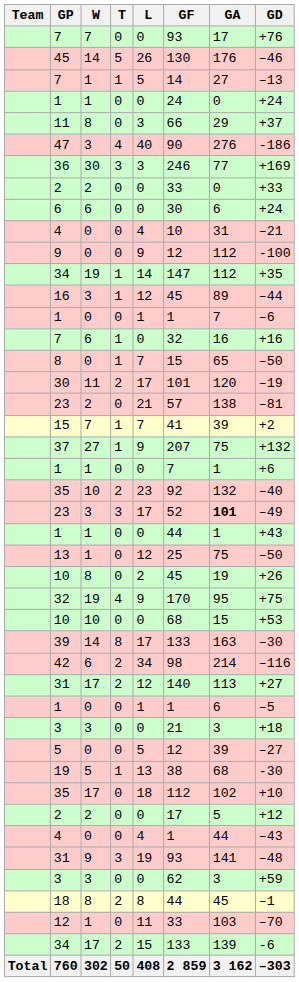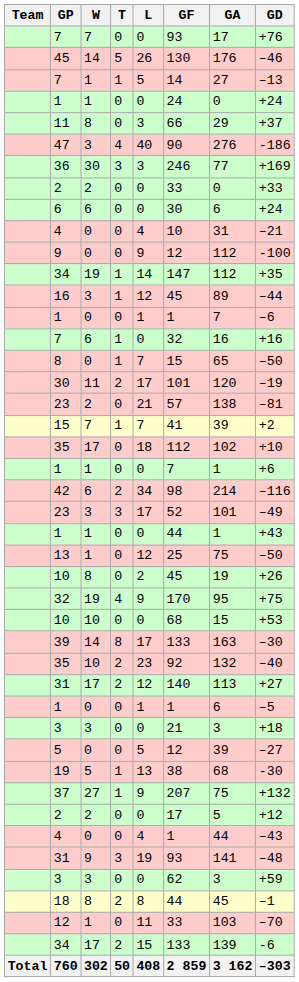 <table class="wikitable">
 <tr>
 <th>Team</th>
 <th>GP</th>
 <th>W</th>
 <th>T</th>
 <th>L</th>
 <th>GF</th>
 <th>GA</th>
 <th>GD</th>
 </tr>
 <tr bgcolor=#CCFFCC>
 <td></td>
 <td>7</td>
 <td>7</td>
 <td>0</td>
 <td>0</td>
 <td>93</td>
 <td>17</td>
 <td>+76</td>
 </tr>
 <tr bgcolor=#FFCCCC>
 <td></td>
 <td>45</td>
 <td>14</td>
 <td>5</td>
 <td>26</td>
 <td>130</td>
 <td>176</td>
 <td>–46</td>
 </tr>
 <tr bgcolor=#FFCCCC>
 <td></td>
 <td>7</td>
 <td>1</td>
 <td>1</td>
 <td>5</td>
 <td>14</td>
 <td>27</td>
 <td>–13</td>
 </tr>
 <tr bgcolor=#CCFFCC>
 <td></td>
 <td>1</td>
 <td>1</td>
 <td>0</td>
 <td>0</td>
 <td>24</td>
 <td>0</td>
 <td>+24</td>
 </tr>
 <tr bgcolor=#CCFFCC>
 <td></td>
 <td>11</td>
 <td>8</td>
 <td>0</td>
 <td>3</td>
 <td>66</td>
 <td>29</td>
 <td>+37</td>
 </tr>
 <tr bgcolor=#FFCCCC>
 <td></td>
 <td>47</td>
 <td>3</td>
 <td>4</td>
 <td>40</td>
 <td>90</td>
 <td>276</td>
 <td>-186</td>
 </tr>
 <tr bgcolor=#CCFFCC>
 <td></td>
 <td>36</td>
 <td>30</td>
 <td>3</td>
 <td>3</td>
 <td>246</td>
 <td>77</td>
 <td>+169</td>
 </tr>
 <tr bgcolor=#CCFFCC>
 <td></td>
 <td>2</td>
 <td>2</td>
 <td>0</td>
 <td>0</td>
 <td>33</td>
 <td>0</td>
 <td>+33</td>
 </tr>
 <tr bgcolor=#CCFFCC>
 <td></td>
 <td>6</td>
 <td>6</td>
 <td>0</td>
 <td>0</td>
 <td>30</td>
 <td>6</td>
 <td>+24</td>
 </tr>
 <tr bgcolor=#FFCCCC>
 <td></td>
 <td>4</td>
 <td>0</td>
 <td>0</td>
 <td>4</td>
 <td>10</td>
 <td>31</td>
 <td>–21</td>
 </tr>
 <tr bgcolor=#FFCCCC>
 <td><em></em></td>
 <td>9</td>
 <td>0</td>
 <td>0</td>
 <td>9</td>
 <td>12</td>
 <td>112</td>
 <td>-100</td>
 </tr>
 <tr bgcolor=#CCFFCC>
 <td></td>
 <td>34</td>
 <td>19</td>
 <td>1</td>
 <td>14</td>
 <td>147</td>
 <td>112</td>
 <td>+35</td>
 </tr>
 <tr bgcolor=#FFCCCC>
 <td><em></em></td>
 <td>16</td>
 <td>3</td>
 <td>1</td>
 <td>12</td>
 <td>45</td>
 <td>89</td>
 <td>–44</td>
 </tr>
 <tr bgcolor=#FFCCCC>
 <td><em></em></td>
 <td>1</td>
 <td>0</td>
 <td>0</td>
 <td>1</td>
 <td>1</td>
 <td>7</td>
 <td>–6</td>
 </tr>
 <tr bgcolor=#CCFFCC>
 <td></td>
 <td>7</td>
 <td>6</td>
 <td>1</td>
 <td>0</td>
 <td>32</td>
 <td>16</td>
 <td>+16</td>
 </tr>
 <tr bgcolor=#FFCCCC>
 <td></td>
 <td>8</td>
 <td>0</td>
 <td>1</td>
 <td>7</td>
 <td>15</td>
 <td>65</td>
 <td>–50</td>
 </tr>
 <tr bgcolor=#FFCCCC>
 <td></td>
 <td>30</td>
 <td>11</td>
 <td>2</td>
 <td>17</td>
 <td>101</td>
 <td>120</td>
 <td>–19</td>
 </tr>
 <tr bgcolor=#FFCCCC>
 <td></td>
 <td>23</td>
 <td>2</td>
 <td>0</td>
 <td>21</td>
 <td>57</td>
 <td>138</td>
 <td>–81</td>
 </tr>
 <tr bgcolor=#FFFFCC>
 <td></td>
 <td>15</td>
 <td>7</td>
 <td>1</td>
 <td>7</td>
 <td>41</td>
 <td>39</td>
 <td>+2</td>
 </tr>
-<tr bgcolor=#CCFFCC>
+<tr bgcolor=#FFCCCC>
 <td></td>
-<td>37</td>
-<td>27</td>
-<td>1</td>
-<td>9</td>
-<td>207</td>
-<td>75</td>
-<td>+132</td>
+<td>35</td>
+<td>17</td>
+<td>0</td>
+<td>18</td>
+<td>112</td>
+<td>102</td>
+<td>+10</td>
 </tr>
 <tr bgcolor=#CCFFCC>
 <td></td>
 <td>1</td>
 <td>1</td>
 <td>0</td>
 <td>0</td>
 <td>7</td>
 <td>1</td>
 <td>+6</td>
 </tr>
 <tr bgcolor=#FFCCCC>
 <td></td>
-<td>35</td>
-<td>10</td>
+<td>42</td>
+<td>6</td>
 <td>2</td>
-<td>23</td>
-<td>92</td>
-<td>132</td>
-<td>–40</td>
+<td>34</td>
+<td>98</td>
+<td>214</td>
+<td>–116</td>
 </tr>
 <tr bgcolor=#FFCCCC>
 <td></td>
 <td>23</td>
 <td>3</td>
 <td>3</td>
 <td>17</td>
 <td>52</td>
-<td><strong>101</strong></td>
+<td>101</td>
 <td>–49</td>
 </tr>
 <tr bgcolor=#CCFFCC>
 <td></td>
 <td>1</td>
 <td>1</td>
 <td>0</td>
 <td>0</td>
 <td>44</td>
 <td>1</td>
 <td>+43</td>
 </tr>
 <tr bgcolor=#FFCCCC>
 <td></td>
 <td>13</td>
 <td>1</td>
 <td>0</td>
 <td>12</td>
 <td>25</td>
 <td>75</td>
 <td>–50</td>
 </tr>
 <tr bgcolor=#CCFFCC>
 <td></td>
 <td>10</td>
 <td>8</td>
 <td>0</td>
 <td>2</td>
 <td>45</td>
 <td>19</td>
 <td>+26</td>
 </tr>
 <tr bgcolor=#CCFFCC>
 <td></td>
 <td>32</td>
 <td>19</td>
 <td>4</td>
 <td>9</td>
 <td>170</td>
 <td>95</td>
 <td>+75</td>
 </tr>
 <tr bgcolor=#CCFFCC>
 <td></td>
 <td>10</td>
 <td>10</td>
 <td>0</td>
 <td>0</td>
 <td>68</td>
 <td>15</td>
 <td>+53</td>
 </tr>
 <tr bgcolor=#FFCCCC>
 <td></td>
 <td>39</td>
 <td>14</td>
 <td>8</td>
 <td>17</td>
 <td>133</td>
 <td>163</td>
 <td>–30</td>
 </tr>
 <tr bgcolor=#FFCCCC>
 <td></td>
-<td>42</td>
-<td>6</td>
+<td>35</td>
+<td>10</td>
 <td>2</td>
-<td>34</td>
-<td>98</td>
-<td>214</td>
-<td>–116</td>
+<td>23</td>
+<td>92</td>
+<td>132</td>
+<td>–40</td>
 </tr>
 <tr bgcolor=#CCFFCC>
 <td></td>
 <td>31</td>
 <td>17</td>
 <td>2</td>
 <td>12</td>
 <td>140</td>
 <td>113</td>
 <td>+27</td>
 </tr>
 <tr bgcolor=#FFCCCC>
 <td></td>
 <td>1</td>
 <td>0</td>
 <td>0</td>
 <td>1</td>
 <td>1</td>
 <td>6</td>
 <td>–5</td>
 </tr>
 <tr bgcolor=#CCFFCC>
 <td></td>
 <td>3</td>
 <td>3</td>
 <td>0</td>
 <td>0</td>
 <td>21</td>
 <td>3</td>
 <td>+18</td>
 </tr>
 <tr bgcolor=#FFCCCC>
 <td></td>
 <td>5</td>
 <td>0</td>
 <td>0</td>
 <td>5</td>
 <td>12</td>
 <td>39</td>
 <td>–27</td>
 </tr>
 <tr bgcolor=#FFCCCC>
 <td></td>
 <td>19</td>
 <td>5</td>
 <td>1</td>
 <td>13</td>
 <td>38</td>
 <td>68</td>
 <td>-30</td>
 </tr>
-<tr bgcolor=#FFCCCC>
+<tr bgcolor=#CCFFCC>
 <td></td>
-<td>35</td>
-<td>17</td>
-<td>0</td>
-<td>18</td>
-<td>112</td>
-<td>102</td>
-<td>+10</td>
+<td>37</td>
+<td>27</td>
+<td>1</td>
+<td>9</td>
+<td>207</td>
+<td>75</td>
+<td>+132</td>
 </tr>
 <tr bgcolor=#CCFFCC>
 <td></td>
 <td>2</td>
 <td>2</td>
 <td>0</td>
 <td>0</td>
 <td>17</td>
 <td>5</td>
 <td>+12</td>
 </tr>
 <tr bgcolor=#FFCCCC>
 <td></td>
 <td>4</td>
 <td>0</td>
 <td>0</td>
 <td>4</td>
 <td>1</td>
 <td>44</td>
 <td>–43</td>
 </tr>
 <tr bgcolor=#FFCCCC>
 <td></td>
 <td>31</td>
 <td>9</td>
 <td>3</td>
 <td>19</td>
 <td>93</td>
 <td>141</td>
 <td>–48</td>
 </tr>
 <tr bgcolor=#CCFFCC>
 <td></td>
 <td>3</td>
 <td>3</td>
 <td>0</td>
 <td>0</td>
 <td>62</td>
 <td>3</td>
 <td>+59</td>
 </tr>
 <tr bgcolor=#FFFFCC>
 <td></td>
 <td>18</td>
 <td>8</td>
 <td>2</td>
 <td>8</td>
 <td>44</td>
 <td>45</td>
 <td>–1</td>
 </tr>
 <tr bgcolor=#FFCCCC>
 <td></td>
 <td>12</td>
 <td>1</td>
 <td>0</td>
 <td>11</td>
 <td>33</td>
 <td>103</td>
 <td>–70</td>
 </tr>
 <tr bgcolor=#CCFFCC>
 <td><em></em></td>
 <td>34</td>
 <td>17</td>
 <td>2</td>
 <td>15</td>
 <td>133</td>
 <td>139</td>
 <td>-6</td>
 </tr>
 <tr class="sortbottom">
 <th>Total</th>
 <th>760</th>
 <th>302</th>
 <th>50</th>
 <th>408</th>
 <th>2 859</th>
 <th>3 162</th>
 <th>–303</th>
 </tr>
 </table>
